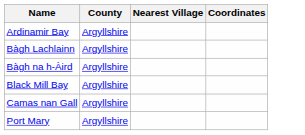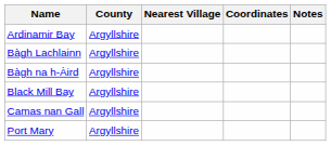 <table class="wikitable sortable" style="table-layout:fixed;background-color:#FEFEFE;font-size:95%;padding:0.30em;line-height:1.35em;">
 <tr>
 <th scope="col">Name</th>
 <th scope="col">County</th>
 <th scope="col">Nearest Village</th>
 <th scope="col" data-sort-type="number">Coordinates</th>
+<th scope="col">Notes</th>
 </tr>
 <tr>
 <td><a href='#'>Ardinamir Bay</a></td>
 <td><a href='#'>Argyllshire</a></td>
+<td></td>
 <td></td>
 <td></td>
 </tr>
 <tr>
 <td><a href='#'>Bàgh Lachlainn</a></td>
 <td><a href='#'>Argyllshire</a></td>
 <td></td>
 <td></td>
+<td></td>
 </tr>
 <tr>
 <td><a href='#'>Bàgh na h-Àird</a></td>
 <td><a href='#'>Argyllshire</a></td>
+<td></td>
 <td></td>
 <td></td>
 </tr>
 <tr>
 <td><a href='#'>Black Mill Bay</a></td>
 <td><a href='#'>Argyllshire</a></td>
 <td></td>
 <td></td>
+<td></td>
 </tr>
 <tr>
 <td><a href='#'>Camas nan Gall</a></td>
 <td><a href='#'>Argyllshire</a></td>
+<td></td>
 <td></td>
 <td></td>
 </tr>
 <tr>
 <td><a href='#'>Port Mary</a></td>
 <td><a href='#'>Argyllshire</a></td>
 <td></td>
 <td></td>
+<td></td>
 </tr>
 </table>
